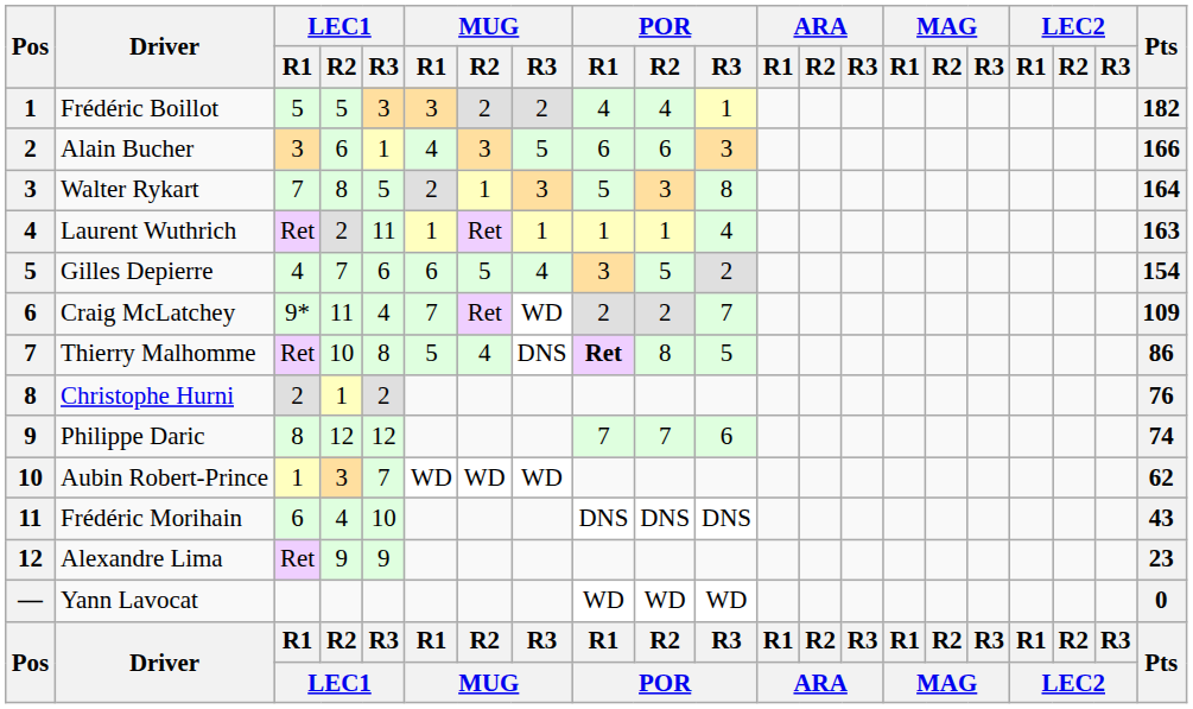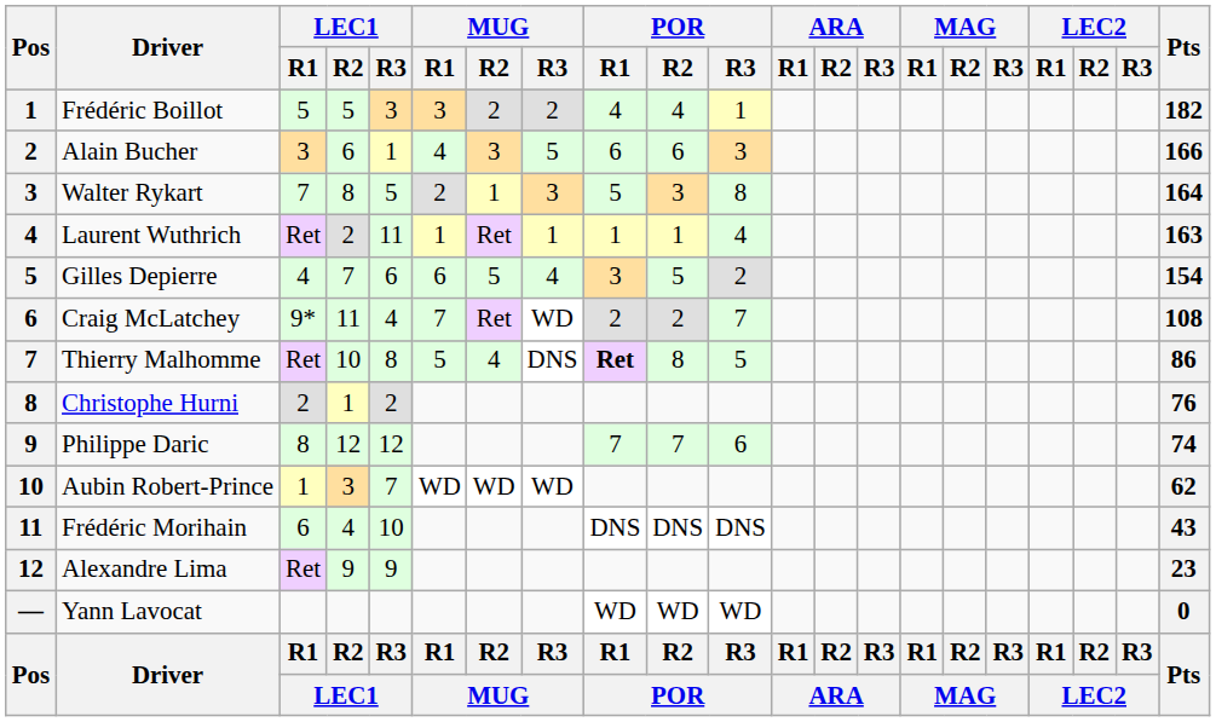 <table class="wikitable" style="font-size:85%; text-align:center">
 <tr>
 <th rowspan="2" valign="middle">Pos</th>
 <th rowspan="2" valign="middle">Driver</th>
 <th colspan="3"><a href='#'>LEC1</a><br></th>
 <th colspan="3"><a href='#'>MUG</a><br></th>
 <th colspan="3"><a href='#'>POR</a><br></th>
 <th colspan="3"><a href='#'>ARA</a><br></th>
 <th colspan="3"><a href='#'>MAG</a><br></th>
 <th colspan="3"><a href='#'>LEC2</a><br></th>
 <th rowspan="2" valign="middle">Pts</th>
 </tr>
 <tr>
 <th>R1</th>
 <th>R2</th>
 <th>R3</th>
 <th>R1</th>
 <th>R2</th>
 <th>R3</th>
 <th>R1</th>
 <th>R2</th>
 <th>R3</th>
 <th>R1</th>
 <th>R2</th>
 <th>R3</th>
 <th>R1</th>
 <th>R2</th>
 <th>R3</th>
 <th>R1</th>
 <th>R2</th>
 <th>R3</th>
 </tr>
 <tr>
 <th>1</th>
 <td align="left"> Frédéric Boillot</td>
 <td style="background:#dfffdf">5</td>
 <td style="background:#dfffdf">5</td>
 <td style="background:#ffdf9f">3</td>
 <td style="background:#ffdf9f">3</td>
 <td style="background:#dfdfdf">2</td>
 <td style="background:#dfdfdf">2</td>
 <td style="background:#dfffdf">4</td>
 <td style="background:#dfffdf">4</td>
 <td style="background:#ffffbf">1</td>
 <td></td>
 <td></td>
 <td></td>
 <td></td>
 <td></td>
 <td></td>
 <td></td>
 <td></td>
 <td></td>
 <th>182</th>
 </tr>
 <tr>
 <th>2</th>
 <td align="left"> Alain Bucher</td>
 <td style="background:#ffdf9f">3</td>
 <td style="background:#dfffdf">6</td>
 <td style="background:#ffffbf">1</td>
 <td style="background:#dfffdf">4</td>
 <td style="background:#ffdf9f">3</td>
 <td style="background:#dfffdf">5</td>
 <td style="background:#dfffdf">6</td>
 <td style="background:#dfffdf">6</td>
 <td style="background:#ffdf9f">3</td>
 <td></td>
 <td></td>
 <td></td>
 <td></td>
 <td></td>
 <td></td>
 <td></td>
 <td></td>
 <td></td>
 <th>166</th>
 </tr>
 <tr>
 <th>3</th>
 <td align="left"> Walter Rykart</td>
 <td style="background:#dfffdf">7</td>
 <td style="background:#dfffdf">8</td>
 <td style="background:#dfffdf">5</td>
 <td style="background:#dfdfdf">2</td>
 <td style="background:#ffffbf">1</td>
 <td style="background:#ffdf9f">3</td>
 <td style="background:#dfffdf">5</td>
 <td style="background:#ffdf9f">3</td>
 <td style="background:#dfffdf">8</td>
 <td></td>
 <td></td>
 <td></td>
 <td></td>
 <td></td>
 <td></td>
 <td></td>
 <td></td>
 <td></td>
 <th>164</th>
 </tr>
 <tr>
 <th>4</th>
 <td align="left"> Laurent Wuthrich</td>
 <td style="background:#efcfff">Ret</td>
 <td style="background:#dfdfdf">2</td>
 <td style="background:#dfffdf">11</td>
 <td style="background:#ffffbf">1</td>
 <td style="background:#efcfff">Ret</td>
 <td style="background:#ffffbf">1</td>
 <td style="background:#ffffbf">1</td>
 <td style="background:#ffffbf">1</td>
 <td style="background:#dfffdf">4</td>
 <td></td>
 <td></td>
 <td></td>
 <td></td>
 <td></td>
 <td></td>
 <td></td>
 <td></td>
 <td></td>
 <th>163</th>
 </tr>
 <tr>
 <th>5</th>
 <td align="left"> Gilles Depierre</td>
 <td style="background:#dfffdf">4</td>
 <td style="background:#dfffdf">7</td>
 <td style="background:#dfffdf">6</td>
 <td style="background:#dfffdf">6</td>
 <td style="background:#dfffdf">5</td>
 <td style="background:#dfffdf">4</td>
 <td style="background:#ffdf9f">3</td>
 <td style="background:#dfffdf">5</td>
 <td style="background:#dfdfdf">2</td>
 <td></td>
 <td></td>
 <td></td>
 <td></td>
 <td></td>
 <td></td>
 <td></td>
 <td></td>
 <td></td>
 <th>154</th>
 </tr>
 <tr>
 <th>6</th>
 <td align="left"> Craig McLatchey</td>
 <td style="background:#dfffdf">9*</td>
 <td style="background:#dfffdf">11</td>
 <td style="background:#dfffdf">4</td>
 <td style="background:#dfffdf">7</td>
 <td style="background:#efcfff">Ret</td>
 <td style="background:#ffffff">WD</td>
 <td style="background:#dfdfdf">2</td>
 <td style="background:#dfdfdf">2</td>
 <td style="background:#dfffdf">7</td>
 <td></td>
 <td></td>
 <td></td>
 <td></td>
 <td></td>
 <td></td>
 <td></td>
 <td></td>
 <td></td>
-<th>109</th>
+<th>108</th>
 </tr>
 <tr>
 <th>7</th>
 <td align="left"> Thierry Malhomme</td>
 <td style="background:#efcfff">Ret</td>
 <td style="background:#dfffdf">10</td>
 <td style="background:#dfffdf">8</td>
 <td style="background:#dfffdf">5</td>
 <td style="background:#dfffdf">4</td>
 <td style="background:#ffffff">DNS</td>
 <td style="background:#efcfff"><strong>Ret</strong></td>
 <td style="background:#dfffdf">8</td>
 <td style="background:#dfffdf">5</td>
 <td></td>
 <td></td>
 <td></td>
 <td></td>
 <td></td>
 <td></td>
 <td></td>
 <td></td>
 <td></td>
 <th>86</th>
 </tr>
 <tr>
 <th>8</th>
 <td align="left"> <a href='#'>Christophe Hurni</a></td>
 <td style="background:#dfdfdf">2</td>
 <td style="background:#ffffbf">1</td>
 <td style="background:#dfdfdf">2</td>
 <td></td>
 <td></td>
 <td></td>
 <td></td>
 <td></td>
 <td></td>
 <td></td>
 <td></td>
 <td></td>
 <td></td>
 <td></td>
 <td></td>
 <td></td>
 <td></td>
 <td></td>
 <th>76</th>
 </tr>
 <tr>
 <th>9</th>
 <td align="left"> Philippe Daric</td>
 <td style="background:#dfffdf">8</td>
 <td style="background:#dfffdf">12</td>
 <td style="background:#dfffdf">12</td>
 <td></td>
 <td></td>
 <td></td>
 <td style="background:#dfffdf">7</td>
 <td style="background:#dfffdf">7</td>
 <td style="background:#dfffdf">6</td>
 <td></td>
 <td></td>
 <td></td>
 <td></td>
 <td></td>
 <td></td>
 <td></td>
 <td></td>
 <td></td>
 <th>74</th>
 </tr>
 <tr>
 <th>10</th>
 <td align="left"> Aubin Robert-Prince</td>
 <td style="background:#ffffbf">1</td>
 <td style="background:#ffdf9f">3</td>
 <td style="background:#dfffdf">7</td>
 <td style="background:#ffffff">WD</td>
 <td style="background:#ffffff">WD</td>
 <td style="background:#ffffff">WD</td>
 <td></td>
 <td></td>
 <td></td>
 <td></td>
 <td></td>
 <td></td>
 <td></td>
 <td></td>
 <td></td>
 <td></td>
 <td></td>
 <td></td>
 <th>62</th>
 </tr>
 <tr>
 <th>11</th>
 <td align="left"> Frédéric Morihain</td>
 <td style="background:#dfffdf">6</td>
 <td style="background:#dfffdf">4</td>
 <td style="background:#dfffdf">10</td>
 <td></td>
 <td></td>
 <td></td>
 <td style="background:#ffffff">DNS</td>
 <td style="background:#ffffff">DNS</td>
 <td style="background:#ffffff">DNS</td>
 <td></td>
 <td></td>
 <td></td>
 <td></td>
 <td></td>
 <td></td>
 <td></td>
 <td></td>
 <td></td>
 <th>43</th>
 </tr>
 <tr>
 <th>12</th>
 <td align="left"> Alexandre Lima</td>
 <td style="background:#efcfff">Ret</td>
 <td style="background:#dfffdf">9</td>
 <td style="background:#dfffdf">9</td>
 <td></td>
 <td></td>
 <td></td>
 <td></td>
 <td></td>
 <td></td>
 <td></td>
 <td></td>
 <td></td>
 <td></td>
 <td></td>
 <td></td>
 <td></td>
 <td></td>
 <td></td>
 <th>23</th>
 </tr>
 <tr>
 <th>—</th>
 <td align="left"> Yann Lavocat</td>
 <td></td>
 <td></td>
 <td></td>
 <td></td>
 <td></td>
 <td></td>
 <td style="background:#ffffff">WD</td>
 <td style="background:#ffffff">WD</td>
 <td style="background:#ffffff">WD</td>
 <td></td>
 <td></td>
 <td></td>
 <td></td>
 <td></td>
 <td></td>
 <td></td>
 <td></td>
 <td></td>
 <th>0</th>
 </tr>
 <tr>
 <th rowspan="2">Pos</th>
 <th rowspan="2">Driver</th>
 <th>R1</th>
 <th>R2</th>
 <th>R3</th>
 <th>R1</th>
 <th>R2</th>
 <th>R3</th>
 <th>R1</th>
 <th>R2</th>
 <th>R3</th>
 <th>R1</th>
 <th>R2</th>
 <th>R3</th>
 <th>R1</th>
 <th>R2</th>
 <th>R3</th>
 <th>R1</th>
 <th>R2</th>
 <th>R3</th>
 <th rowspan="2">Pts</th>
 </tr>
 <tr valign="top">
 <th colspan="3"><a href='#'>LEC1</a><br></th>
 <th colspan="3"><a href='#'>MUG</a><br></th>
 <th colspan="3"><a href='#'>POR</a><br></th>
 <th colspan="3"><a href='#'>ARA</a><br></th>
 <th colspan="3"><a href='#'>MAG</a><br></th>
 <th colspan="3"><a href='#'>LEC2</a><br></th>
 </tr>
 </table>
